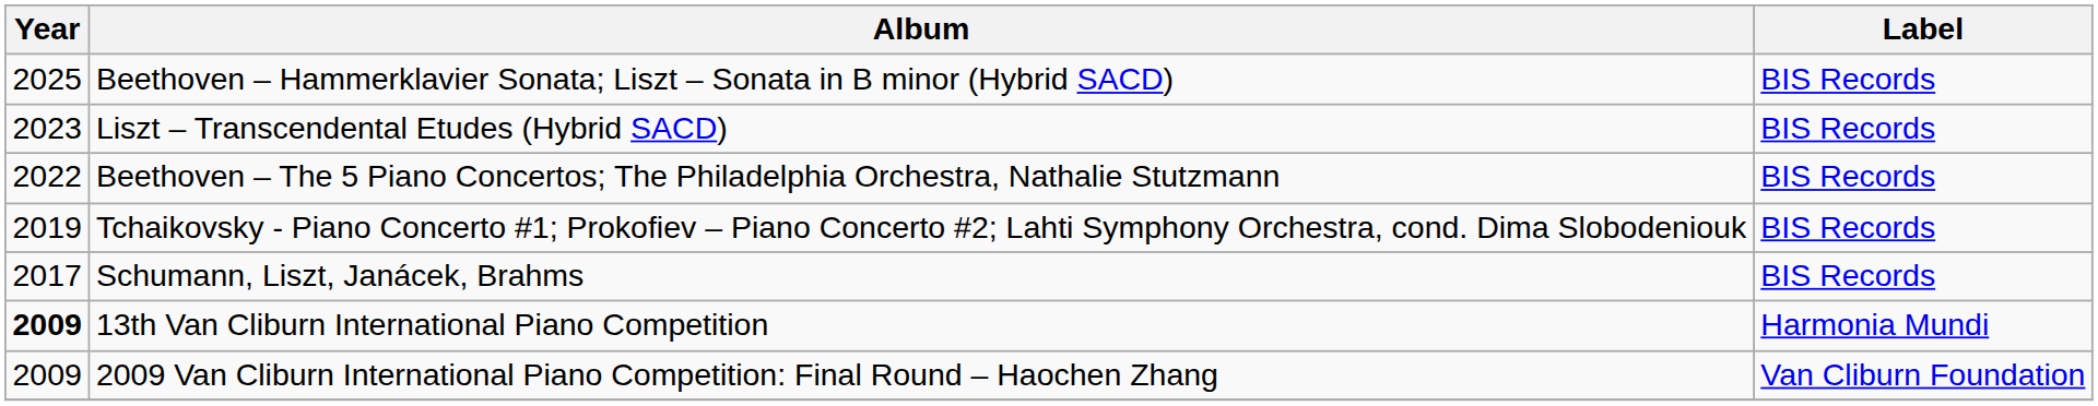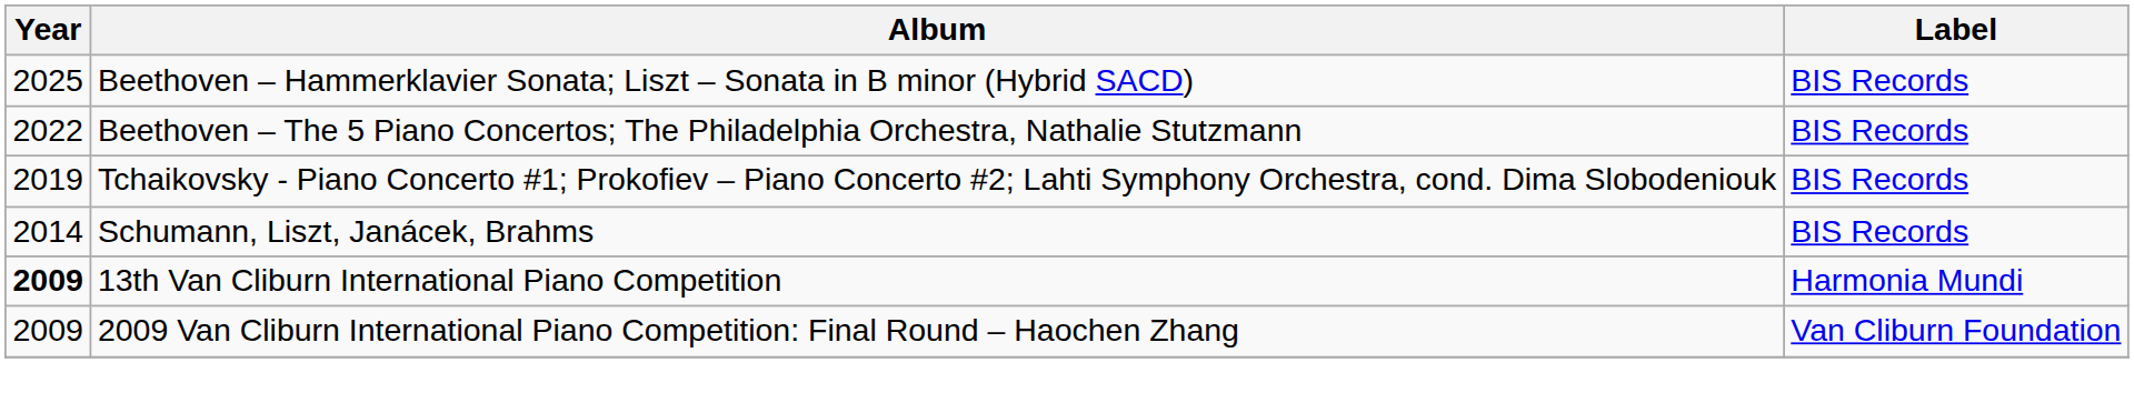 <table class="wikitable">
 <tr>
 <th>Year</th>
 <th>Album</th>
 <th>Label</th>
 </tr>
 <tr>
 <td>2025</td>
 <td>Beethoven – Hammerklavier Sonata; Liszt – Sonata in B minor (Hybrid <a href='#'>SACD</a>) </td>
-<td><a href='#'>BIS Records</a></td>
-</tr>
-<tr>
-<td>2023</td>
-<td>Liszt – Transcendental Etudes (Hybrid <a href='#'>SACD</a>) </td>
 <td><a href='#'>BIS Records</a></td>
 </tr>
 <tr>
 <td>2022</td>
 <td>Beethoven – The 5 Piano Concertos; The Philadelphia Orchestra, Nathalie Stutzmann</td>
 <td><a href='#'>BIS Records</a></td>
 </tr>
 <tr>
 <td>2019</td>
 <td>Tchaikovsky - Piano Concerto #1; Prokofiev – Piano Concerto #2; Lahti Symphony Orchestra, cond. Dima Slobodeniouk</td>
 <td><a href='#'>BIS Records</a></td>
 </tr>
 <tr>
-<td>2017</td>
+<td>2014</td>
 <td>Schumann, Liszt, Janácek, Brahms</td>
 <td><a href='#'>BIS Records</a></td>
 </tr>
 <tr>
 <td><strong>2009</strong></td>
 <td>13th Van Cliburn International Piano Competition</td>
 <td><a href='#'>Harmonia Mundi</a></td>
 </tr>
 <tr>
 <td>2009</td>
 <td>2009 Van Cliburn International Piano Competition: Final Round – Haochen Zhang</td>
 <td><a href='#'>Van Cliburn Foundation</a></td>
 </tr>
 <tr>
 </tr>
 </table>
